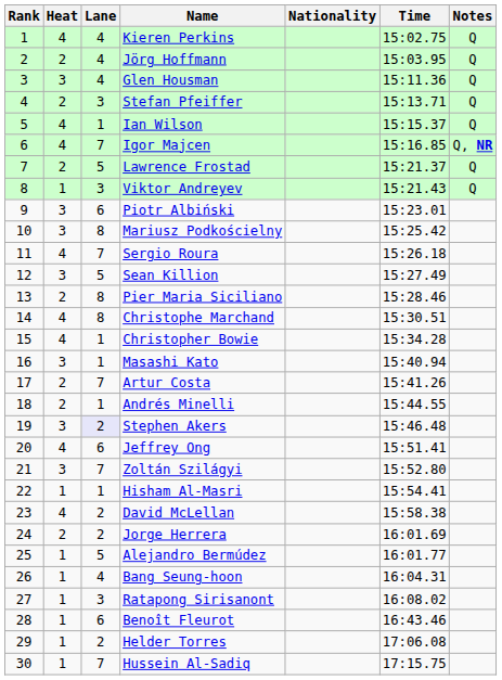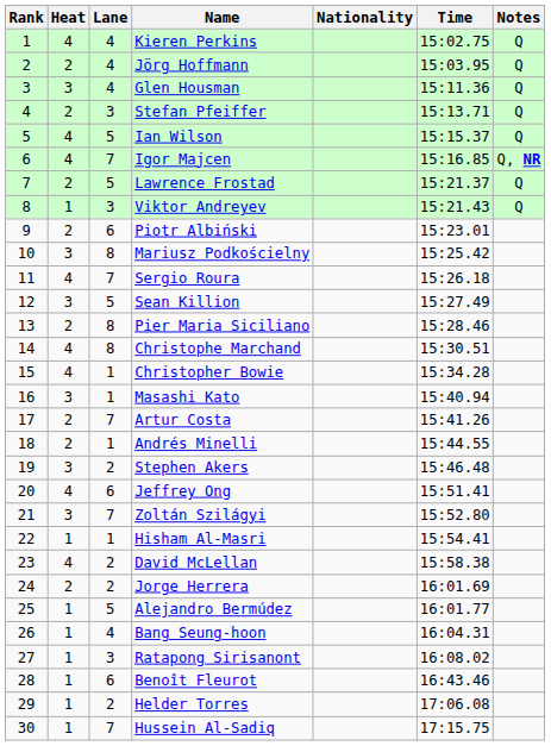 <table class="wikitable sortable" style="text-align:center">
 <tr>
 <th>Rank</th>
 <th>Heat</th>
 <th>Lane</th>
 <th>Name</th>
 <th>Nationality</th>
 <th>Time</th>
 <th>Notes</th>
 </tr>
 <tr bgcolor=#cfc>
 <td>1</td>
 <td>4</td>
 <td>4</td>
 <td align=left><a href='#'>Kieren Perkins</a></td>
 <td align=left></td>
 <td>15:02.75</td>
 <td>Q</td>
 </tr>
 <tr bgcolor=#cfc>
 <td>2</td>
 <td>2</td>
 <td>4</td>
 <td align=left><a href='#'>Jörg Hoffmann</a></td>
 <td align=left></td>
 <td>15:03.95</td>
 <td>Q</td>
 </tr>
 <tr bgcolor=#cfc>
 <td>3</td>
 <td>3</td>
 <td>4</td>
 <td align=left><a href='#'>Glen Housman</a></td>
 <td align=left></td>
 <td>15:11.36</td>
 <td>Q</td>
 </tr>
 <tr bgcolor=#cfc>
 <td>4</td>
 <td>2</td>
 <td>3</td>
 <td align=left><a href='#'>Stefan Pfeiffer</a></td>
 <td align=left></td>
 <td>15:13.71</td>
 <td>Q</td>
 </tr>
 <tr bgcolor=#cfc>
 <td>5</td>
 <td>4</td>
-<td>1</td>
+<td>5</td>
 <td align=left><a href='#'>Ian Wilson</a></td>
 <td align=left></td>
 <td>15:15.37</td>
 <td>Q</td>
 </tr>
 <tr bgcolor=#cfc>
 <td>6</td>
 <td>4</td>
 <td>7</td>
 <td align=left><a href='#'>Igor Majcen</a></td>
 <td align=left></td>
 <td>15:16.85</td>
 <td>Q, <strong><a href='#'>NR</a></strong></td>
 </tr>
 <tr bgcolor=#cfc>
 <td>7</td>
 <td>2</td>
 <td>5</td>
 <td align=left><a href='#'>Lawrence Frostad</a></td>
 <td align=left></td>
 <td>15:21.37</td>
 <td>Q</td>
 </tr>
 <tr bgcolor=#cfc>
 <td>8</td>
 <td>1</td>
 <td>3</td>
 <td align=left><a href='#'>Viktor Andreyev</a></td>
 <td align=left></td>
 <td>15:21.43</td>
 <td>Q</td>
 </tr>
 <tr>
 <td>9</td>
-<td>3</td>
+<td>2</td>
 <td>6</td>
 <td align=left><a href='#'>Piotr Albiński</a></td>
 <td align=left></td>
 <td>15:23.01</td>
 <td></td>
 </tr>
 <tr>
 <td>10</td>
 <td>3</td>
 <td>8</td>
 <td align=left><a href='#'>Mariusz Podkościelny</a></td>
 <td align=left></td>
 <td>15:25.42</td>
 <td></td>
 </tr>
 <tr>
 <td>11</td>
 <td>4</td>
 <td>7</td>
 <td align=left><a href='#'>Sergio Roura</a></td>
 <td align=left></td>
 <td>15:26.18</td>
 <td></td>
 </tr>
 <tr>
 <td>12</td>
 <td>3</td>
 <td>5</td>
 <td align=left><a href='#'>Sean Killion</a></td>
 <td align=left></td>
 <td>15:27.49</td>
 <td></td>
 </tr>
 <tr>
 <td>13</td>
 <td>2</td>
 <td>8</td>
 <td align=left><a href='#'>Pier Maria Siciliano</a></td>
 <td align=left></td>
 <td>15:28.46</td>
 <td></td>
 </tr>
 <tr>
 <td>14</td>
 <td>4</td>
 <td>8</td>
 <td align=left><a href='#'>Christophe Marchand</a></td>
 <td align=left></td>
 <td>15:30.51</td>
 <td></td>
 </tr>
 <tr>
 <td>15</td>
 <td>4</td>
 <td>1</td>
 <td align=left><a href='#'>Christopher Bowie</a></td>
 <td align=left></td>
 <td>15:34.28</td>
 <td></td>
 </tr>
 <tr>
 <td>16</td>
 <td>3</td>
 <td>1</td>
 <td align=left><a href='#'>Masashi Kato</a></td>
 <td align=left></td>
 <td>15:40.94</td>
 <td></td>
 </tr>
 <tr>
 <td>17</td>
 <td>2</td>
 <td>7</td>
 <td align=left><a href='#'>Artur Costa</a></td>
 <td align=left></td>
 <td>15:41.26</td>
 <td></td>
 </tr>
 <tr>
 <td>18</td>
 <td>2</td>
 <td>1</td>
 <td align=left><a href='#'>Andrés Minelli</a></td>
 <td align=left></td>
 <td>15:44.55</td>
 <td></td>
 </tr>
 <tr>
 <td>19</td>
 <td>3</td>
-<td style="background: lavender;">2</td>
+<td>2</td>
 <td align=left><a href='#'>Stephen Akers</a></td>
 <td align=left></td>
 <td>15:46.48</td>
 <td></td>
 </tr>
 <tr>
 <td>20</td>
 <td>4</td>
 <td>6</td>
 <td align=left><a href='#'>Jeffrey Ong</a></td>
 <td align=left></td>
 <td>15:51.41</td>
 <td></td>
 </tr>
 <tr>
 <td>21</td>
 <td>3</td>
 <td>7</td>
 <td align=left><a href='#'>Zoltán Szilágyi</a></td>
 <td align=left></td>
 <td>15:52.80</td>
 <td></td>
 </tr>
 <tr>
 <td>22</td>
 <td>1</td>
 <td>1</td>
 <td align=left><a href='#'>Hisham Al-Masri</a></td>
 <td align=left></td>
 <td>15:54.41</td>
 <td></td>
 </tr>
 <tr>
 <td>23</td>
 <td>4</td>
 <td>2</td>
 <td align=left><a href='#'>David McLellan</a></td>
 <td align=left></td>
 <td>15:58.38</td>
 <td></td>
 </tr>
 <tr>
 <td>24</td>
 <td>2</td>
 <td>2</td>
 <td align=left><a href='#'>Jorge Herrera</a></td>
 <td align=left></td>
 <td>16:01.69</td>
 <td></td>
 </tr>
 <tr>
 <td>25</td>
 <td>1</td>
 <td>5</td>
 <td align=left><a href='#'>Alejandro Bermúdez</a></td>
 <td align=left></td>
 <td>16:01.77</td>
 <td></td>
 </tr>
 <tr>
 <td>26</td>
 <td>1</td>
 <td>4</td>
 <td align=left><a href='#'>Bang Seung-hoon</a></td>
 <td align=left></td>
 <td>16:04.31</td>
 <td></td>
 </tr>
 <tr>
 <td>27</td>
 <td>1</td>
 <td>3</td>
 <td align=left><a href='#'>Ratapong Sirisanont</a></td>
 <td align=left></td>
 <td>16:08.02</td>
 <td></td>
 </tr>
 <tr>
 <td>28</td>
 <td>1</td>
 <td>6</td>
 <td align=left><a href='#'>Benoît Fleurot</a></td>
 <td align=left></td>
 <td>16:43.46</td>
 <td></td>
 </tr>
 <tr>
 <td>29</td>
 <td>1</td>
 <td>2</td>
 <td align=left><a href='#'>Helder Torres</a></td>
 <td align=left></td>
 <td>17:06.08</td>
 <td></td>
 </tr>
 <tr>
 <td>30</td>
 <td>1</td>
 <td>7</td>
 <td align=left><a href='#'>Hussein Al-Sadiq</a></td>
 <td align=left></td>
 <td>17:15.75</td>
 <td></td>
 </tr>
 </table>
